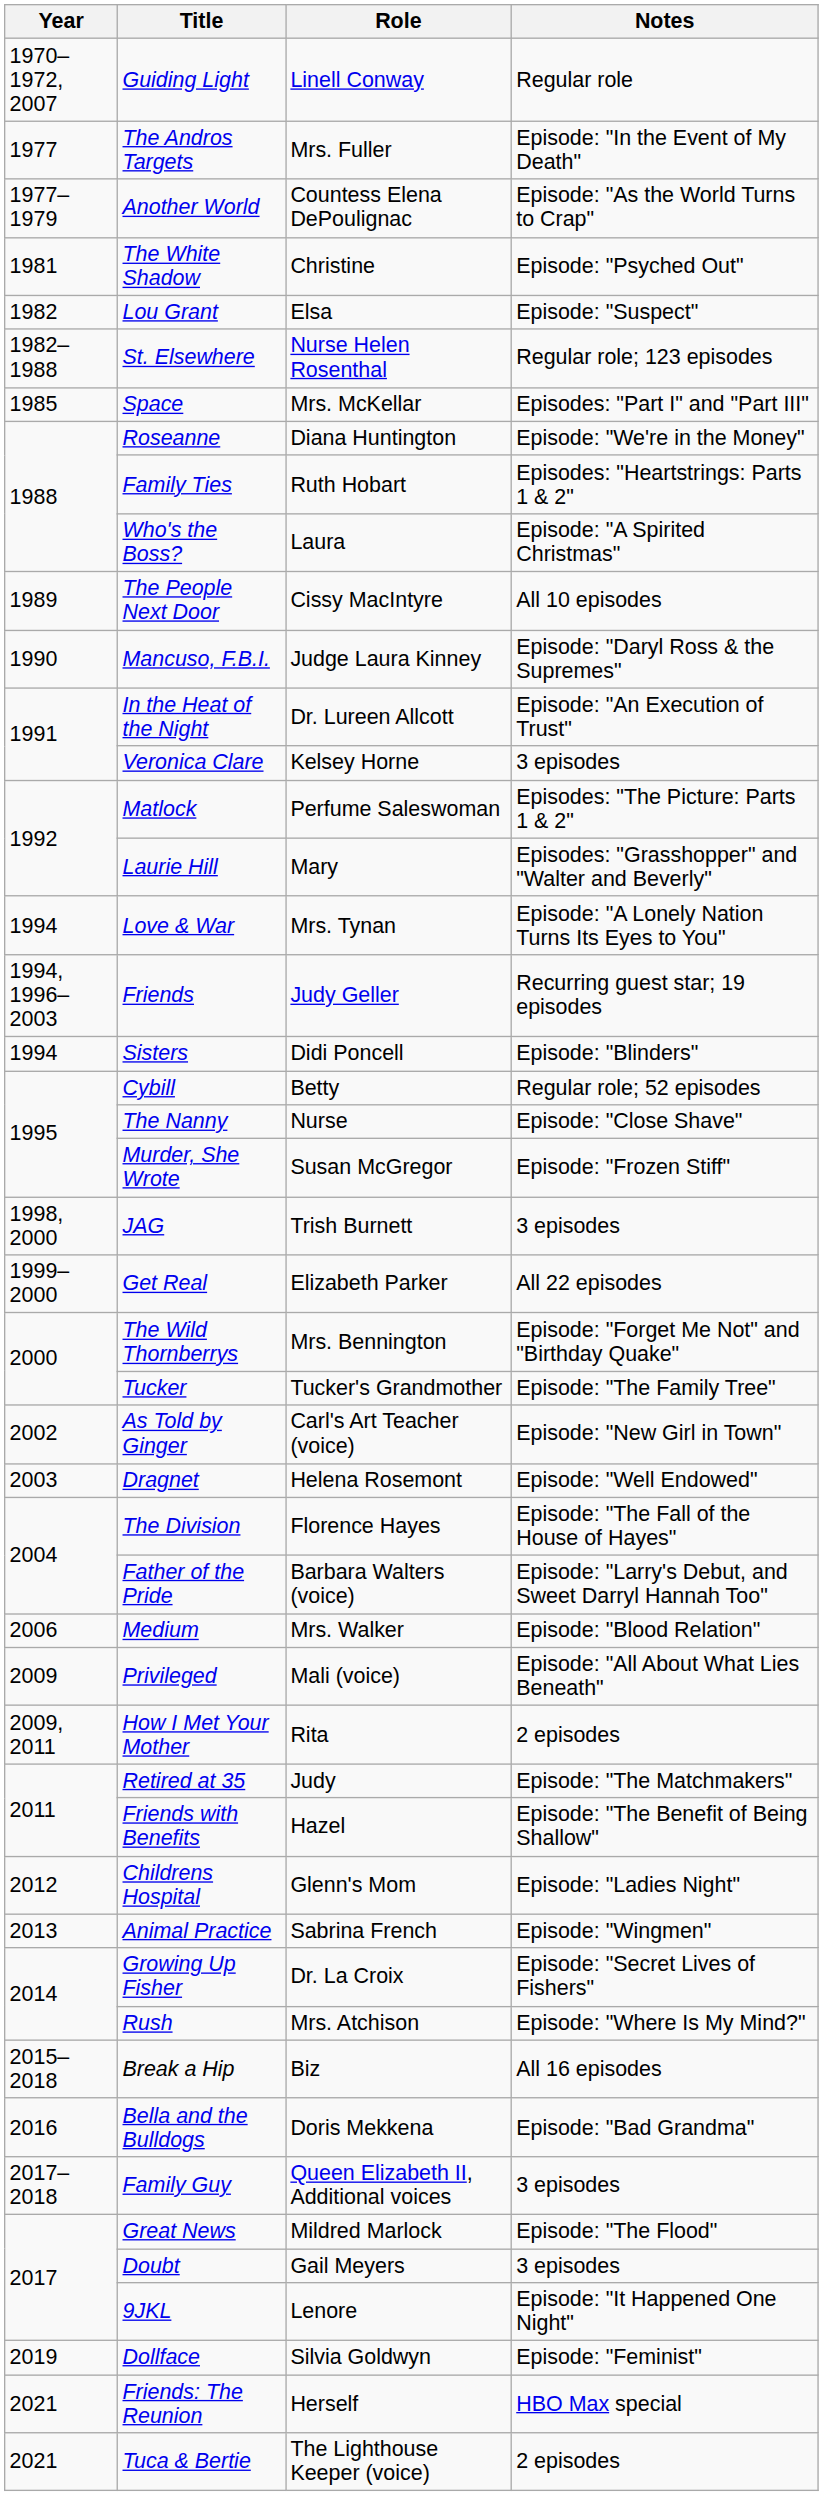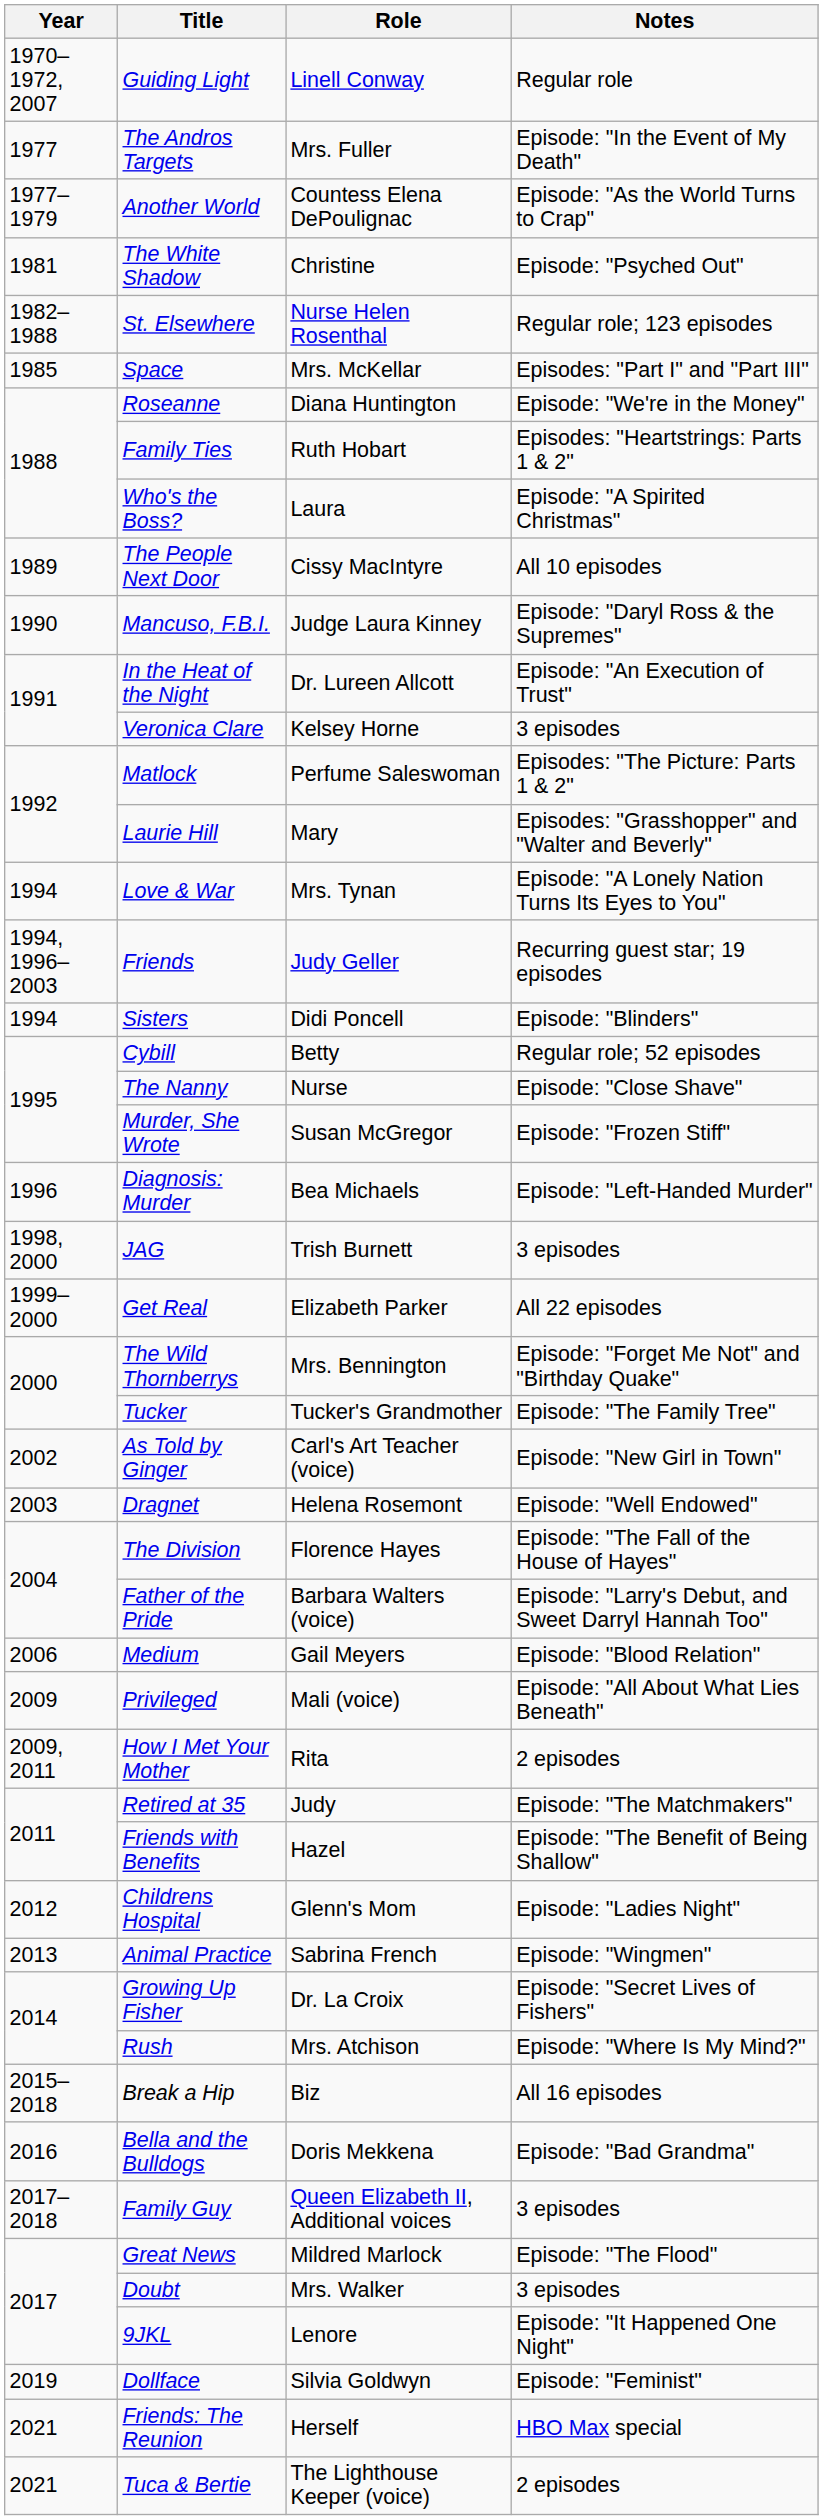 <table class="wikitable sortable">
 <tr>
 <th>Year</th>
 <th>Title</th>
 <th>Role</th>
 <th class="unsortable">Notes</th>
 </tr>
 <tr>
 <td>1970–1972, 2007</td>
 <td><em><a href='#'>Guiding Light</a></em></td>
 <td><a href='#'>Linell Conway</a></td>
 <td>Regular role</td>
 </tr>
 <tr>
 <td>1977</td>
 <td><em><a href='#'>The Andros Targets</a></em></td>
 <td>Mrs. Fuller</td>
 <td>Episode: "In the Event of My Death"</td>
 </tr>
 <tr>
 <td>1977–1979</td>
 <td><em><a href='#'>Another World</a></em></td>
 <td>Countess Elena DePoulignac</td>
 <td>Episode: "As the World Turns to Crap"</td>
 </tr>
 <tr>
 <td>1981</td>
 <td><em><a href='#'>The White Shadow</a></em></td>
 <td>Christine</td>
 <td>Episode: "Psyched Out"</td>
-</tr>
-<tr>
-<td>1982</td>
-<td><em><a href='#'>Lou Grant</a></em></td>
-<td>Elsa</td>
-<td>Episode: "Suspect"</td>
 </tr>
 <tr>
 <td>1982–1988</td>
 <td><em><a href='#'>St. Elsewhere</a></em></td>
 <td><a href='#'>Nurse Helen Rosenthal</a></td>
 <td>Regular role; 123 episodes</td>
 </tr>
 <tr>
 <td>1985</td>
 <td><em><a href='#'>Space</a></em></td>
 <td>Mrs. McKellar</td>
 <td>Episodes: "Part I" and "Part III"</td>
 </tr>
 <tr>
 <td rowspan="3">1988</td>
 <td><em><a href='#'>Roseanne</a></em></td>
 <td>Diana Huntington</td>
 <td>Episode: "We're in the Money"</td>
 </tr>
 <tr>
 <td><em><a href='#'>Family Ties</a></em></td>
 <td>Ruth Hobart</td>
 <td>Episodes: "Heartstrings: Parts 1 & 2"</td>
 </tr>
 <tr>
 <td><em><a href='#'>Who's the Boss?</a></em></td>
 <td>Laura</td>
 <td>Episode: "A Spirited Christmas"</td>
 </tr>
 <tr>
 <td>1989</td>
 <td><em><a href='#'>The People Next Door</a></em></td>
 <td>Cissy MacIntyre</td>
 <td>All 10 episodes</td>
 </tr>
 <tr>
 <td>1990</td>
 <td><em><a href='#'>Mancuso, F.B.I.</a></em></td>
 <td>Judge Laura Kinney</td>
 <td>Episode: "Daryl Ross & the Supremes"</td>
 </tr>
 <tr>
 <td rowspan="2">1991</td>
 <td><em><a href='#'>In the Heat of the Night</a></em></td>
 <td>Dr. Lureen Allcott</td>
 <td>Episode: "An Execution of Trust"</td>
 </tr>
 <tr>
 <td><em><a href='#'>Veronica Clare</a></em></td>
 <td>Kelsey Horne</td>
 <td>3 episodes</td>
 </tr>
 <tr>
 <td rowspan="2">1992</td>
 <td><em><a href='#'>Matlock</a></em></td>
 <td>Perfume Saleswoman</td>
 <td>Episodes: "The Picture: Parts 1 & 2"</td>
 </tr>
 <tr>
 <td><em><a href='#'>Laurie Hill</a></em></td>
 <td>Mary</td>
 <td>Episodes: "Grasshopper" and "Walter and Beverly"</td>
 </tr>
 <tr>
 <td>1994</td>
 <td><em><a href='#'>Love & War</a></em></td>
 <td>Mrs. Tynan</td>
 <td>Episode: "A Lonely Nation Turns Its Eyes to You"</td>
 </tr>
 <tr>
 <td>1994, 1996–2003</td>
 <td><em><a href='#'>Friends</a></em></td>
 <td><a href='#'>Judy Geller</a></td>
 <td>Recurring guest star; 19 episodes</td>
 </tr>
 <tr>
 <td>1994</td>
 <td><em><a href='#'>Sisters</a></em></td>
 <td>Didi Poncell</td>
 <td>Episode: "Blinders"</td>
 </tr>
 <tr>
 <td rowspan="3">1995</td>
 <td><em><a href='#'>Cybill</a></em></td>
 <td>Betty</td>
 <td>Regular role; 52 episodes</td>
 </tr>
 <tr>
 <td><em><a href='#'>The Nanny</a></em></td>
 <td>Nurse</td>
 <td>Episode: "Close Shave"</td>
 </tr>
 <tr>
 <td><em><a href='#'>Murder, She Wrote</a></em></td>
 <td>Susan McGregor</td>
 <td>Episode: "Frozen Stiff"</td>
 </tr>
 <tr>
+<td>1996</td>
+<td><em><a href='#'>Diagnosis: Murder</a></em></td>
+<td>Bea Michaels</td>
+<td>Episode: "Left-Handed Murder"</td>
+</tr>
+<tr>
 <td>1998, 2000</td>
 <td><em><a href='#'>JAG</a></em></td>
 <td>Trish Burnett</td>
 <td>3 episodes</td>
 </tr>
 <tr>
 <td>1999–2000</td>
 <td><em><a href='#'>Get Real</a></em></td>
 <td>Elizabeth Parker</td>
 <td>All 22 episodes</td>
 </tr>
 <tr>
 <td rowspan="2">2000</td>
 <td><em><a href='#'>The Wild Thornberrys</a></em></td>
 <td>Mrs. Bennington</td>
 <td>Episode: "Forget Me Not" and "Birthday Quake"</td>
 </tr>
 <tr>
 <td><em><a href='#'>Tucker</a></em></td>
 <td>Tucker's Grandmother</td>
 <td>Episode: "The Family Tree"</td>
 </tr>
 <tr>
 <td>2002</td>
 <td><em><a href='#'>As Told by Ginger</a></em></td>
 <td>Carl's Art Teacher (voice)</td>
 <td>Episode: "New Girl in Town"</td>
 </tr>
 <tr>
 <td>2003</td>
 <td><em><a href='#'>Dragnet</a></em></td>
 <td>Helena Rosemont</td>
 <td>Episode: "Well Endowed"</td>
 </tr>
 <tr>
 <td rowspan="2">2004</td>
 <td><em><a href='#'>The Division</a></em></td>
 <td>Florence Hayes</td>
 <td>Episode: "The Fall of the House of Hayes"</td>
 </tr>
 <tr>
 <td><em><a href='#'>Father of the Pride</a></em></td>
 <td>Barbara Walters (voice)</td>
 <td>Episode: "Larry's Debut, and Sweet Darryl Hannah Too"</td>
 </tr>
 <tr>
 <td>2006</td>
 <td><em><a href='#'>Medium</a></em></td>
-<td>Mrs. Walker</td>
+<td>Gail Meyers</td>
 <td>Episode: "Blood Relation"</td>
 </tr>
 <tr>
 <td>2009</td>
 <td><em><a href='#'>Privileged</a></em></td>
 <td>Mali (voice)</td>
 <td>Episode: "All About What Lies Beneath"</td>
 </tr>
 <tr>
 <td>2009, 2011</td>
 <td><em><a href='#'>How I Met Your Mother</a></em></td>
 <td>Rita</td>
 <td>2 episodes</td>
 </tr>
 <tr>
 <td rowspan="2">2011</td>
 <td><em><a href='#'>Retired at 35</a></em></td>
 <td>Judy</td>
 <td>Episode: "The Matchmakers"</td>
 </tr>
 <tr>
 <td><em><a href='#'>Friends with Benefits</a></em></td>
 <td>Hazel</td>
 <td>Episode: "The Benefit of Being Shallow"</td>
 </tr>
 <tr>
 <td>2012</td>
 <td><em><a href='#'>Childrens Hospital</a></em></td>
 <td>Glenn's Mom</td>
 <td>Episode: "Ladies Night"</td>
 </tr>
 <tr>
 <td>2013</td>
 <td><em><a href='#'>Animal Practice</a></em></td>
 <td>Sabrina French</td>
 <td>Episode: "Wingmen"</td>
 </tr>
 <tr>
 <td rowspan="2">2014</td>
 <td><em><a href='#'>Growing Up Fisher</a></em></td>
 <td>Dr. La Croix</td>
 <td>Episode: "Secret Lives of Fishers"</td>
 </tr>
 <tr>
 <td><em><a href='#'>Rush</a></em></td>
 <td>Mrs. Atchison</td>
 <td>Episode: "Where Is My Mind?"</td>
 </tr>
 <tr>
 <td>2015–2018</td>
 <td><em>Break a Hip</em></td>
 <td>Biz</td>
 <td>All 16 episodes</td>
 </tr>
 <tr>
 <td>2016</td>
 <td><em><a href='#'>Bella and the Bulldogs</a></em></td>
 <td>Doris Mekkena</td>
 <td>Episode: "Bad Grandma"</td>
 </tr>
 <tr>
 <td>2017–2018</td>
 <td><em><a href='#'>Family Guy</a></em></td>
 <td><a href='#'>Queen Elizabeth II</a>, Additional voices</td>
 <td>3 episodes</td>
 </tr>
 <tr>
 <td rowspan="3">2017</td>
 <td><em><a href='#'>Great News</a></em></td>
 <td>Mildred Marlock</td>
 <td>Episode: "The Flood"</td>
 </tr>
 <tr>
 <td><em><a href='#'>Doubt</a></em></td>
-<td>Gail Meyers</td>
+<td>Mrs. Walker</td>
 <td>3 episodes</td>
 </tr>
 <tr>
 <td><em><a href='#'>9JKL</a></em></td>
 <td>Lenore</td>
 <td>Episode: "It Happened One Night"</td>
 </tr>
 <tr>
 <td>2019</td>
 <td><em><a href='#'>Dollface</a></em></td>
 <td>Silvia Goldwyn</td>
 <td>Episode: "Feminist"</td>
 </tr>
 <tr>
 <td>2021</td>
 <td><em><a href='#'>Friends: The Reunion</a></em></td>
 <td>Herself</td>
 <td><a href='#'>HBO Max</a> special</td>
 </tr>
 <tr>
 <td>2021</td>
 <td><em><a href='#'>Tuca & Bertie</a></em></td>
 <td>The Lighthouse Keeper (voice)</td>
 <td>2 episodes</td>
 </tr>
 </table>
